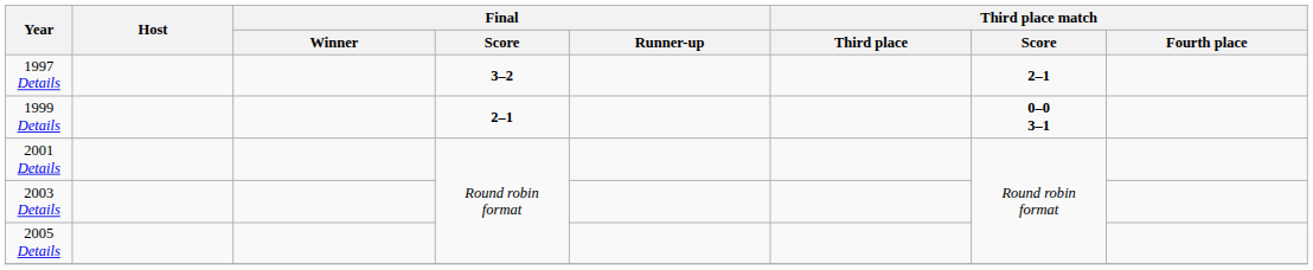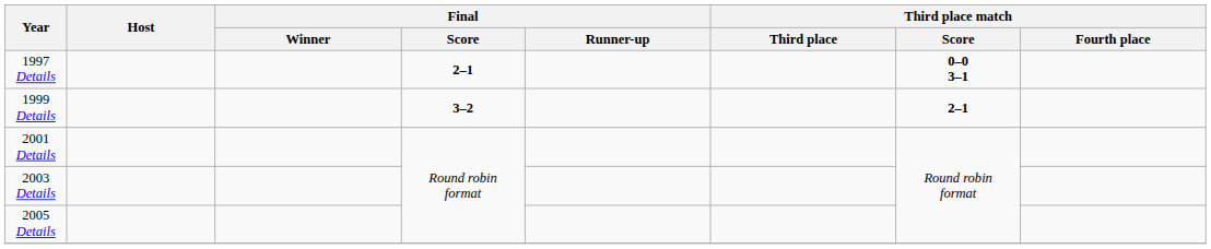 <table class="wikitable" style="font-size: 90%; text-align: center; width: 100%;">
 <tr>
 <th rowspan="2" width="5%">Year</th>
 <th rowspan="2" width="12%">Host</th>
 <th colspan="3">Final</th>
 <th colspan="3">Third place match</th>
 </tr>
 <tr>
 <th width="15%">Winner</th>
 <th width="10%">Score</th>
 <th width="15%">Runner-up</th>
 <th width="15%">Third place</th>
 <th width="10%">Score</th>
 <th width="15%">Fourth place</th>
 </tr>
 <tr align=center>
 <td>1997<br><em><a href='#'>Details</a></em></td>
 <td></td>
 <td><strong></strong></td>
-<td><strong>3–2</strong></td>
+<td><strong>2–1</strong></td>
 <td><strong></strong></td>
 <td><strong></strong></td>
-<td><strong>2–1 </strong></td>
+<td><strong>0–0</strong><br><strong>3–1 </strong></td>
 <td><strong></strong></td>
 </tr>
 <tr align=center>
 <td>1999<br><em><a href='#'>Details</a></em></td>
 <td></td>
 <td><strong></strong></td>
-<td><strong>2–1</strong></td>
+<td><strong>3–2</strong></td>
 <td><strong></strong></td>
 <td><strong></strong></td>
-<td><strong>0–0</strong><br><strong>3–1 </strong></td>
+<td><strong>2–1 </strong></td>
 <td><strong></strong></td>
 </tr>
 <tr align=center>
 <td>2001<br><em><a href='#'>Details</a></em></td>
 <td></td>
 <td><strong></strong></td>
 <td rowspan=3><em>Round robin<br>format</em></td>
 <td><strong></strong></td>
 <td><strong></strong></td>
 <td rowspan=3><em>Round robin<br>format</em></td>
 <td><strong></strong></td>
 </tr>
 <tr align=center>
 <td>2003<br><em><a href='#'>Details</a></em></td>
 <td></td>
 <td><strong></strong></td>
 <td><strong></strong></td>
 <td><strong></strong></td>
 <td><strong></strong></td>
 </tr>
 <tr align=center>
 <td>2005<br><em><a href='#'>Details</a></em></td>
 <td></td>
 <td><strong></strong></td>
 <td><strong></strong></td>
 <td><strong></strong></td>
 <td><strong></strong></td>
 </tr>
 <tr align=center>
 </tr>
 </table>
